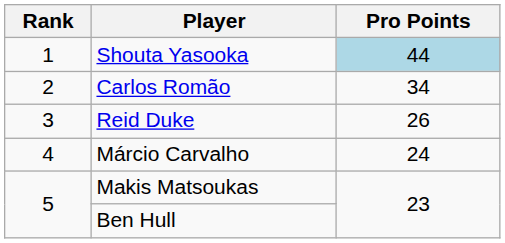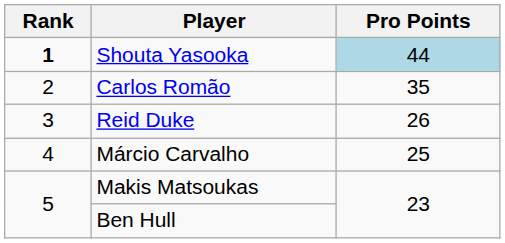 <table class="wikitable" width=30%>
 <tr>
 <th>Rank</th>
 <th>Player</th>
 <th>Pro Points</th>
 </tr>
 <tr>
-<td align=center>1</td>
+<td align=center><strong>1</strong></td>
 <td> <a href='#'>Shouta Yasooka</a></td>
 <td align=center style="background: lightblue;">44</td>
 </tr>
 <tr>
 <td align=center>2</td>
 <td> <a href='#'>Carlos Romão</a></td>
-<td align=center>34</td>
+<td align=center>35</td>
 </tr>
 <tr>
 <td align=center>3</td>
 <td> <a href='#'>Reid Duke</a></td>
 <td align=center>26</td>
 </tr>
 <tr>
 <td align=center>4</td>
 <td> Márcio Carvalho</td>
-<td align=center>24</td>
+<td align=center>25</td>
 </tr>
 <tr>
 <td align=center rowspan=2>5</td>
 <td> Makis Matsoukas</td>
 <td align=center rowspan=2>23</td>
 </tr>
 <tr>
 <td> Ben Hull</td>
 </tr>
 </table>
